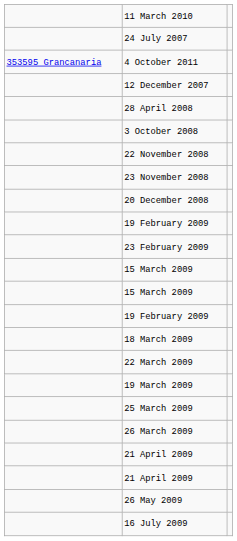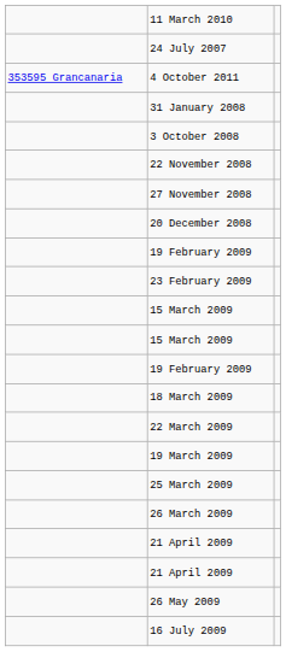 <table class="wikitable" style="font-size: 89%; float: left; width: 26em; margin-right: 1em; height: 700px">
 <tr>
 <td></td>
 <td>11 March 2010</td>
 <td></td>
 </tr>
 <tr>
 <td></td>
 <td>24 July 2007</td>
 <td></td>
 </tr>
 <tr>
 <td><a href='#'>353595 Grancanaria</a></td>
 <td>4 October 2011</td>
 <td></td>
 </tr>
 <tr>
 <td></td>
-<td>12 December 2007</td>
-<td></td>
-</tr>
-<tr>
-<td></td>
-<td>28 April 2008</td>
+<td>31 January 2008</td>
 <td></td>
 </tr>
 <tr>
 <td></td>
 <td>3 October 2008</td>
 <td></td>
 </tr>
 <tr>
 <td></td>
 <td>22 November 2008</td>
 <td></td>
 </tr>
 <tr>
 <td></td>
-<td>23 November 2008</td>
+<td>27 November 2008</td>
 <td></td>
 </tr>
 <tr>
 <td></td>
 <td>20 December 2008</td>
 <td></td>
 </tr>
 <tr>
 <td></td>
 <td>19 February 2009</td>
 <td></td>
 </tr>
 <tr>
 <td></td>
 <td>23 February 2009</td>
 <td></td>
 </tr>
 <tr>
 <td></td>
 <td>15 March 2009</td>
 <td></td>
 </tr>
 <tr>
 <td></td>
 <td>15 March 2009</td>
 <td></td>
 </tr>
 <tr>
 <td></td>
 <td>19 February 2009</td>
 <td></td>
 </tr>
 <tr>
 <td></td>
 <td>18 March 2009</td>
 <td></td>
 </tr>
 <tr>
 <td></td>
 <td>22 March 2009</td>
 <td></td>
 </tr>
 <tr>
 <td></td>
 <td>19 March 2009</td>
 <td></td>
 </tr>
 <tr>
 <td></td>
 <td>25 March 2009</td>
 <td></td>
 </tr>
 <tr>
 <td></td>
 <td>26 March 2009</td>
 <td></td>
 </tr>
 <tr>
 <td></td>
 <td>21 April 2009</td>
 <td></td>
 </tr>
 <tr>
 <td></td>
 <td>21 April 2009</td>
 <td></td>
 </tr>
 <tr>
 <td></td>
 <td>26 May 2009</td>
 <td></td>
 </tr>
 <tr>
 <td></td>
 <td>16 July 2009</td>
 <td></td>
 </tr>
 </table>
